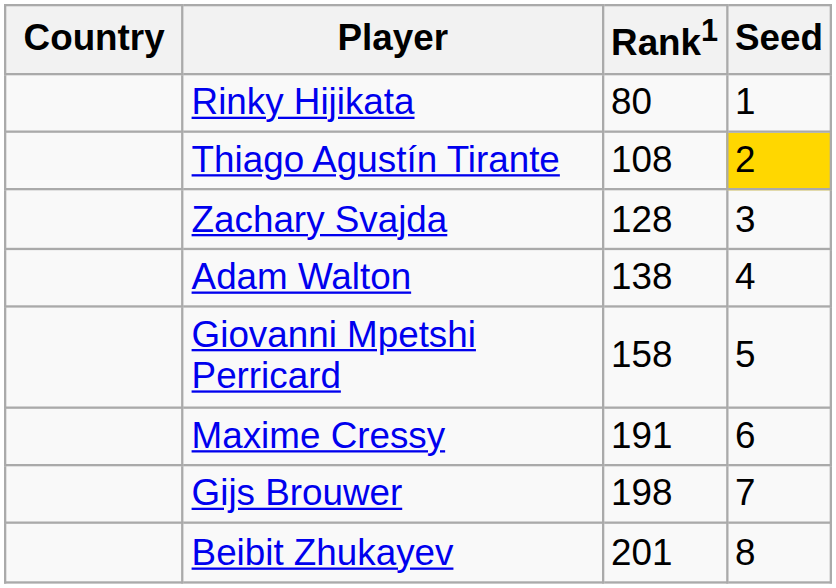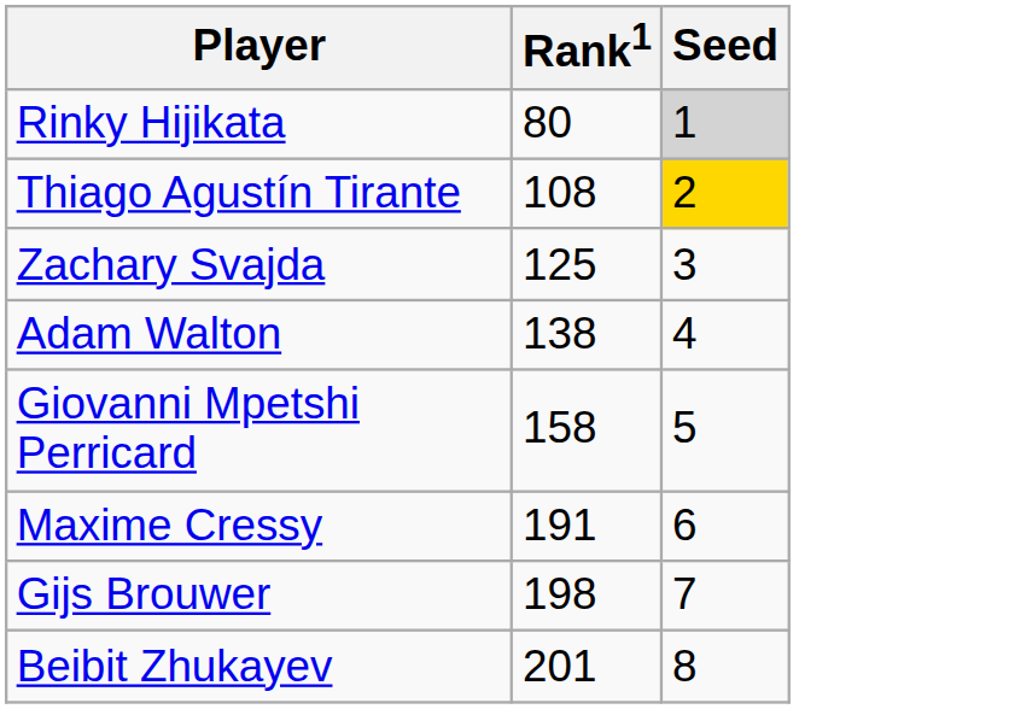 <table class="sortable wikitable">
 <tr>
-<th width="70">Country</th>
 <th width="175">Player</th>
 <th>Rank<sup>1</sup></th>
 <th>Seed</th>
 </tr>
 <tr>
-<td></td>
 <td><a href='#'>Rinky Hijikata</a></td>
 <td>80</td>
-<td>1</td>
+<td style="background: lightgrey;">1</td>
 </tr>
 <tr>
-<td></td>
 <td><a href='#'>Thiago Agustín Tirante</a></td>
 <td>108</td>
 <td style="background: gold;">2</td>
 </tr>
 <tr>
-<td></td>
 <td><a href='#'>Zachary Svajda</a></td>
-<td>128</td>
+<td>125</td>
 <td>3</td>
 </tr>
 <tr>
-<td></td>
 <td><a href='#'>Adam Walton</a></td>
 <td>138</td>
 <td>4</td>
 </tr>
 <tr>
-<td></td>
 <td><a href='#'>Giovanni Mpetshi Perricard</a></td>
 <td>158</td>
 <td>5</td>
 </tr>
 <tr>
-<td></td>
 <td><a href='#'>Maxime Cressy</a></td>
 <td>191</td>
 <td>6</td>
 </tr>
 <tr>
-<td></td>
 <td><a href='#'>Gijs Brouwer</a></td>
 <td>198</td>
 <td>7</td>
 </tr>
 <tr>
-<td></td>
 <td><a href='#'>Beibit Zhukayev</a></td>
 <td>201</td>
 <td>8</td>
 </tr>
 </table>
